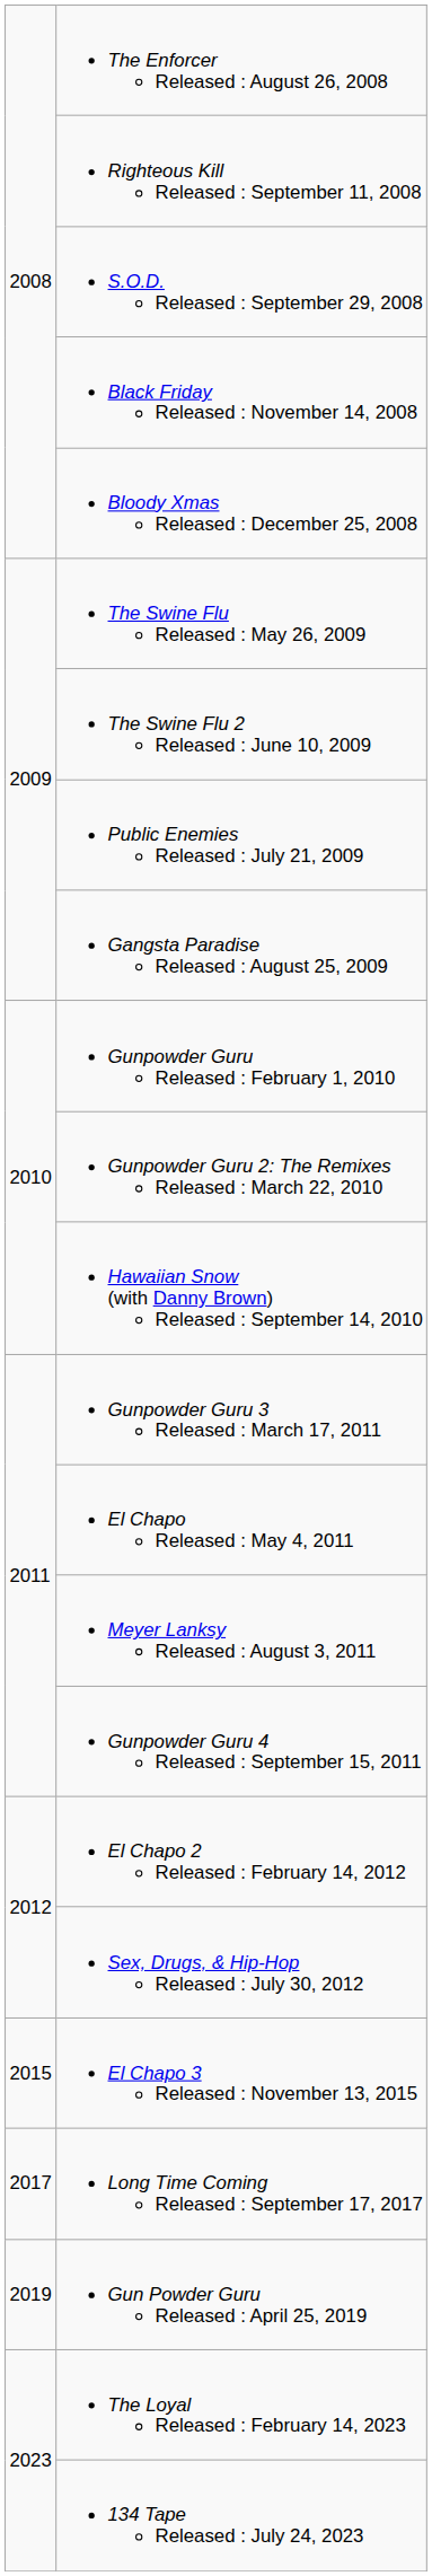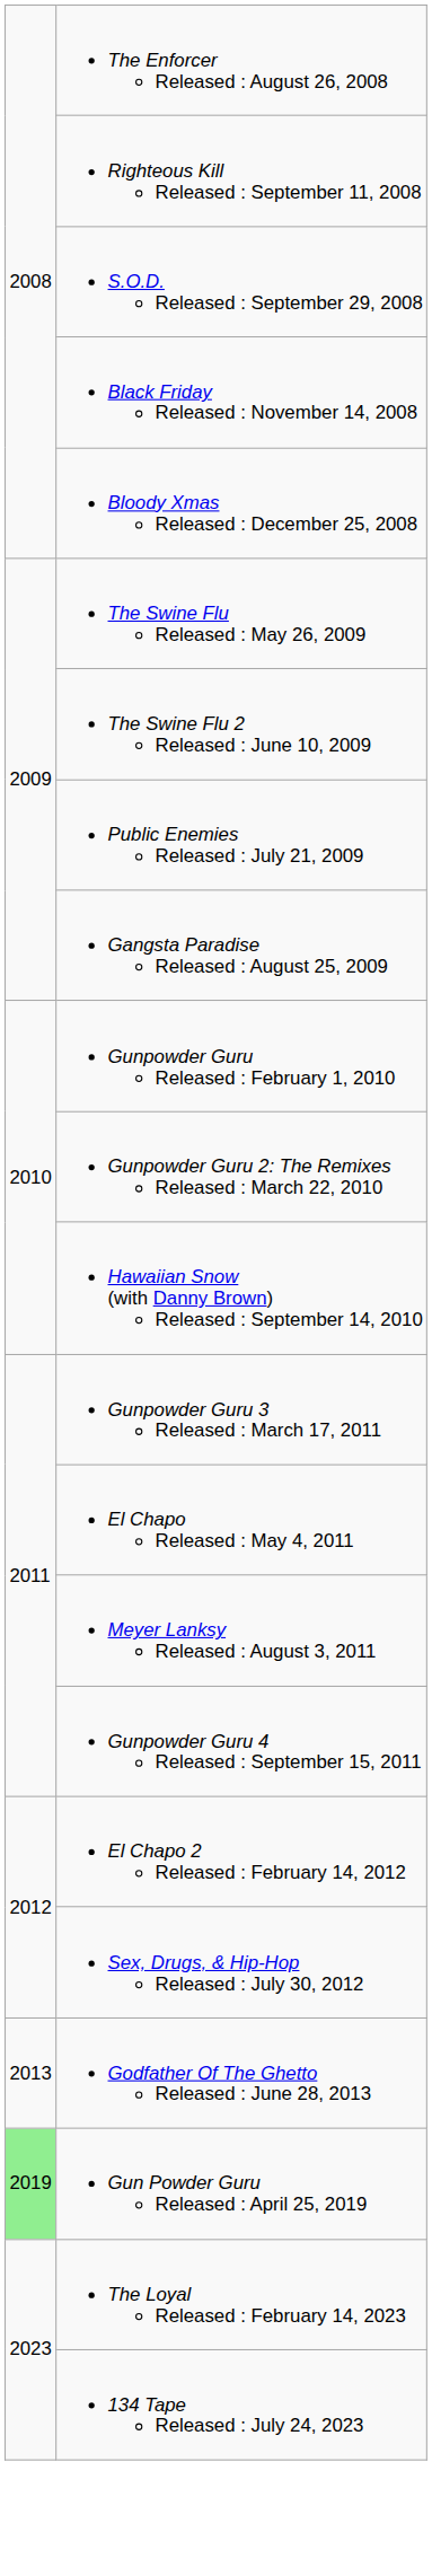 <table class="wikitable">
 <tr>
 <td rowspan="5">2008</td>
 <td><br><ul><li><em>The Enforcer</em><ul><li>Released : August 26, 2008</li></ul></li></ul></td>
 </tr>
 <tr>
 <td><br><ul><li><em>Righteous Kill</em><ul><li>Released : September 11, 2008</li></ul></li></ul></td>
 </tr>
 <tr>
 <td><br><ul><li><em><a href='#'>S.O.D.</a></em><ul><li>Released : September 29, 2008</li></ul></li></ul></td>
 </tr>
 <tr>
 <td><br><ul><li><em><a href='#'>Black Friday</a></em><ul><li>Released : November 14, 2008</li></ul></li></ul></td>
 </tr>
 <tr>
 <td><br><ul><li><em><a href='#'>Bloody Xmas</a></em><ul><li>Released : December 25, 2008</li></ul></li></ul></td>
 </tr>
 <tr>
 <td rowspan="4">2009</td>
 <td><br><ul><li><em><a href='#'>The Swine Flu</a></em><ul><li>Released : May 26, 2009</li></ul></li></ul></td>
 </tr>
 <tr>
 <td><br><ul><li><em>The Swine Flu 2</em><ul><li>Released : June 10, 2009</li></ul></li></ul></td>
 </tr>
 <tr>
 <td><br><ul><li><em>Public Enemies</em><ul><li>Released : July 21, 2009</li></ul></li></ul></td>
 </tr>
 <tr>
 <td><br><ul><li><em>Gangsta Paradise</em><ul><li>Released : August 25, 2009</li></ul></li></ul></td>
 </tr>
 <tr>
 <td rowspan="3">2010</td>
 <td><br><ul><li><em>Gunpowder Guru</em><ul><li>Released : February 1, 2010</li></ul></li></ul></td>
 </tr>
 <tr>
 <td><br><ul><li><em>Gunpowder Guru 2: The Remixes</em><ul><li>Released : March 22, 2010</li></ul></li></ul></td>
 </tr>
 <tr>
 <td><br><ul><li><em><a href='#'>Hawaiian Snow</a></em><br>(with <a href='#'>Danny Brown</a>)<ul><li>Released : September 14, 2010</li></ul></li></ul></td>
 </tr>
 <tr>
 <td rowspan="4">2011</td>
 <td><br><ul><li><em>Gunpowder Guru 3</em><ul><li>Released : March 17, 2011</li></ul></li></ul></td>
 </tr>
 <tr>
 <td><br><ul><li><em>El Chapo</em><ul><li>Released : May 4, 2011</li></ul></li></ul></td>
 </tr>
 <tr>
 <td><br><ul><li><em><a href='#'>Meyer Lanksy</a></em><ul><li>Released : August 3, 2011</li></ul></li></ul></td>
 </tr>
 <tr>
 <td><br><ul><li><em>Gunpowder Guru 4</em><ul><li>Released : September 15, 2011</li></ul></li></ul></td>
 </tr>
 <tr>
 <td rowspan="2">2012</td>
 <td><br><ul><li><em>El Chapo 2</em><ul><li>Released : February 14, 2012</li></ul></li></ul></td>
 </tr>
 <tr>
 <td><br><ul><li><em><a href='#'>Sex, Drugs, & Hip-Hop</a></em><ul><li>Released : July 30, 2012</li></ul></li></ul></td>
 </tr>
 <tr>
-<td rowspan="1">2015</td>
-<td><br><ul><li><em><a href='#'>El Chapo 3</a></em><ul><li>Released : November 13, 2015</li></ul></li></ul></td>
+<td>2013</td>
+<td><br><ul><li><em><a href='#'>Godfather Of The Ghetto</a></em><ul><li>Released : June 28, 2013</li></ul></li></ul></td>
 </tr>
 <tr>
-<td rowspan="1">2017</td>
-<td><br><ul><li><em>Long Time Coming</em><ul><li>Released : September 17, 2017</li></ul></li></ul></td>
-</tr>
-<tr>
-<td rowspan="1">2019</td>
+<td rowspan="1" style="background: lightgreen;">2019</td>
 <td><br><ul><li><em>Gun Powder Guru</em><ul><li>Released : April 25, 2019</li></ul></li></ul></td>
 </tr>
 <tr>
 <td rowspan="2">2023</td>
 <td><br><ul><li><em>The Loyal</em><ul><li>Released : February 14, 2023</li></ul></li></ul></td>
 </tr>
 <tr>
 <td><br><ul><li><em>134 Tape</em><ul><li>Released : July 24, 2023</li></ul></li></ul></td>
 </tr>
 </table>
